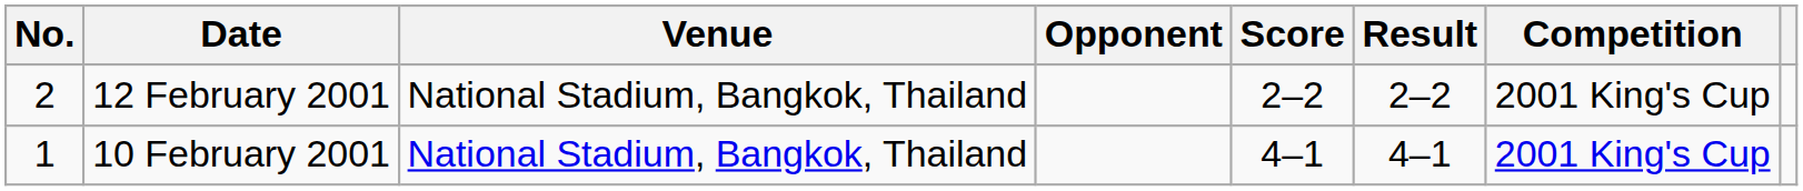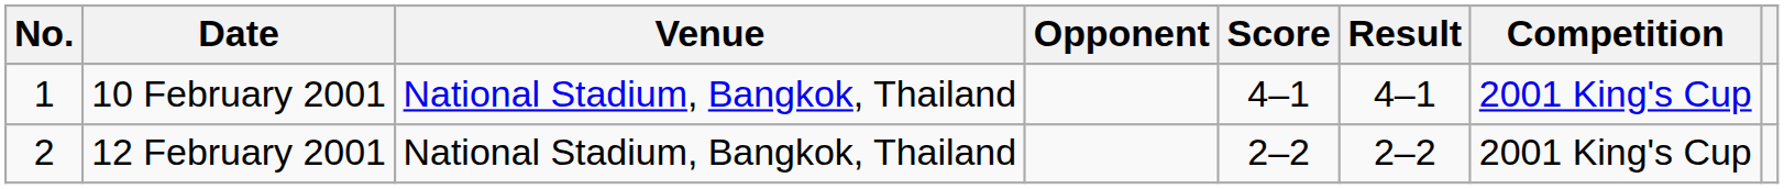 <table class="wikitable sortable">
 <tr>
 <th scope="col">No.</th>
 <th scope="col">Date</th>
 <th scope="col">Venue</th>
 <th scope="col">Opponent</th>
 <th scope="col">Score</th>
 <th scope="col">Result</th>
 <th scope="col">Competition</th>
 <th scope="col" class="unsortable"></th>
 </tr>
 <tr>
+<td align="center">1</td>
+<td>10 February 2001</td>
+<td><a href='#'>National Stadium</a>, <a href='#'>Bangkok</a>, Thailand</td>
+<td></td>
+<td align="center">4–1</td>
+<td align="center">4–1</td>
+<td><a href='#'>2001 King's Cup</a></td>
+<td></td>
+</tr>
+<tr>
 <td align="center">2</td>
 <td>12 February 2001</td>
 <td>National Stadium, Bangkok, Thailand</td>
 <td></td>
 <td align="center">2–2</td>
 <td align="center">2–2</td>
 <td>2001 King's Cup</td>
 <td></td>
 </tr>
-<tr>
-<td align="center">1</td>
-<td>10 February 2001</td>
-<td><a href='#'>National Stadium</a>, <a href='#'>Bangkok</a>, Thailand</td>
-<td></td>
-<td align="center">4–1</td>
-<td align="center">4–1</td>
-<td><a href='#'>2001 King's Cup</a></td>
-<td></td>
-</tr>
 </table>
